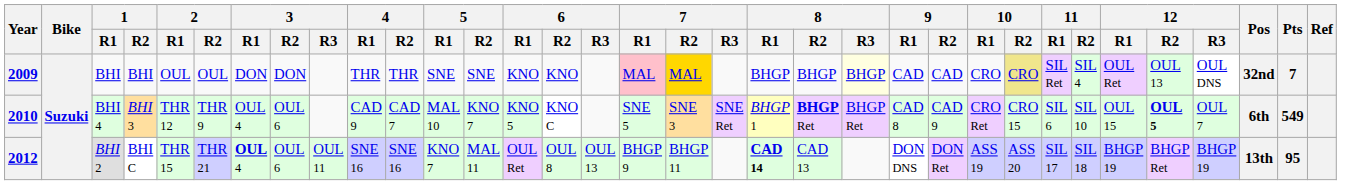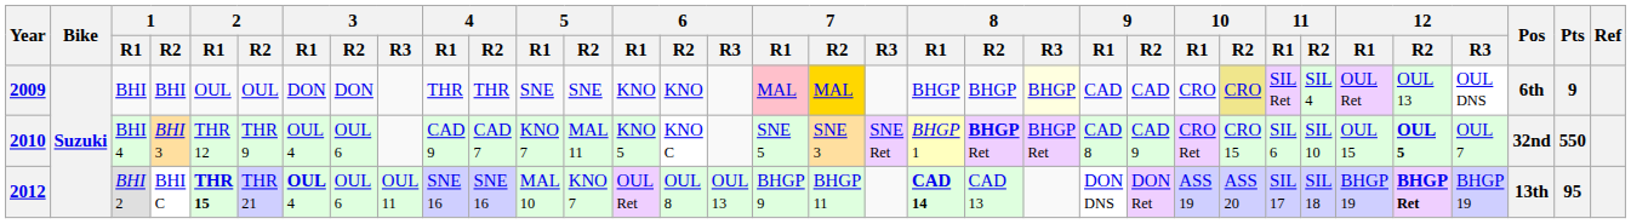 <table class="wikitable" style="text-align:centr; font-size:90%">
 <tr>
 <th valign="middle" rowspan=2>Year</th>
 <th valign="middle" rowspan=2>Bike</th>
 <th colspan=2>1</th>
 <th colspan=2>2</th>
 <th colspan=3>3</th>
 <th colspan=2>4</th>
 <th colspan=2>5</th>
 <th colspan=3>6</th>
 <th colspan=3>7</th>
 <th colspan=3>8</th>
 <th colspan=2>9</th>
 <th colspan=2>10</th>
 <th colspan=2>11</th>
 <th colspan=3>12</th>
 <th rowspan=2>Pos</th>
 <th rowspan=2>Pts</th>
 <th rowspan=2>Ref</th>
 </tr>
 <tr>
 <th>R1</th>
 <th>R2</th>
 <th>R1</th>
 <th>R2</th>
 <th>R1</th>
 <th>R2</th>
 <th>R3</th>
 <th>R1</th>
 <th>R2</th>
 <th>R1</th>
 <th>R2</th>
 <th>R1</th>
 <th>R2</th>
 <th>R3</th>
 <th>R1</th>
 <th>R2</th>
 <th>R3</th>
 <th>R1</th>
 <th>R2</th>
 <th>R3</th>
 <th>R1</th>
 <th>R2</th>
 <th>R1</th>
 <th>R2</th>
 <th>R1</th>
 <th>R2</th>
 <th>R1</th>
 <th>R2</th>
 <th>R3</th>
 </tr>
 <tr>
 <th><a href='#'>2009</a></th>
 <th rowspan=3><a href='#'>Suzuki</a></th>
 <td><a href='#'>BHI</a></td>
 <td><a href='#'>BHI</a></td>
 <td><a href='#'>OUL</a></td>
 <td><a href='#'>OUL</a></td>
 <td><a href='#'>DON</a></td>
 <td><a href='#'>DON</a></td>
 <td></td>
 <td><a href='#'>THR</a></td>
 <td><a href='#'>THR</a></td>
 <td><a href='#'>SNE</a></td>
 <td><a href='#'>SNE</a></td>
 <td><a href='#'>KNO</a></td>
 <td><a href='#'>KNO</a></td>
 <td></td>
 <td style="background: pink;"><a href='#'>MAL</a></td>
 <td style="background: gold;"><a href='#'>MAL</a></td>
 <td></td>
 <td><a href='#'>BHGP</a></td>
 <td><a href='#'>BHGP</a></td>
 <td style="background: lightyellow;"><a href='#'>BHGP</a></td>
 <td><a href='#'>CAD</a></td>
 <td><a href='#'>CAD</a></td>
 <td><a href='#'>CRO</a></td>
 <td style="background: khaki;"><a href='#'>CRO</a></td>
 <td style="background:#EFCFFF;"><a href='#'>SIL</a><br><small>Ret</small></td>
 <td style="background:#DFFFDF;"><a href='#'>SIL</a><br><small>4</small></td>
 <td style="background:#EFCFFF;"><a href='#'>OUL</a><br><small>Ret</small></td>
 <td style="background:#DFFFDF;"><a href='#'>OUL</a><br><small>13</small></td>
 <td style="background:#FFFFFF;"><a href='#'>OUL</a><br><small>DNS</small></td>
-<th>32nd</th>
-<th>7</th>
+<th>6th</th>
+<th>9</th>
 <th></th>
 </tr>
 <tr>
 <th><a href='#'>2010</a></th>
 <td style="background:#DFFFDF;"><a href='#'>BHI</a><br><small>4</small></td>
 <td style="background:#ffdf9f;"><em><a href='#'>BHI</a></em><br><small>3</small></td>
 <td style="background:#DFFFDF;"><a href='#'>THR</a><br><small>12</small></td>
 <td style="background:#DFFFDF;"><a href='#'>THR</a><br><small>9</small></td>
 <td style="background:#DFFFDF;"><a href='#'>OUL</a><br><small>4</small></td>
 <td style="background:#DFFFDF;"><a href='#'>OUL</a><br><small>6</small></td>
 <td></td>
 <td style="background:#DFFFDF;"><a href='#'>CAD</a><br><small>9</small></td>
 <td style="background:#DFFFDF;"><a href='#'>CAD</a><br><small>7</small></td>
-<td style="background:#DFFFDF;"><a href='#'>MAL</a><br><small>10</small></td>
 <td style="background:#DFFFDF;"><a href='#'>KNO</a><br><small>7</small></td>
+<td style="background:#DFFFDF;"><a href='#'>MAL</a><br><small>11</small></td>
 <td style="background:#DFFFDF;"><a href='#'>KNO</a><br><small>5</small></td>
 <td style="background:#FFFFFF;"><a href='#'>KNO</a><br><small>C</small></td>
 <td></td>
 <td style="background:#DFFFDF;"><a href='#'>SNE</a><br><small>5</small></td>
 <td style="background:#ffdf9f;"><a href='#'>SNE</a><br><small>3</small></td>
 <td style="background:#EFCFFF;"><a href='#'>SNE</a><br><small>Ret</small></td>
 <td style="background:#FFFFBF;"><em><a href='#'>BHGP</a></em><br><small>1</small></td>
 <td style="background:#EFCFFF;"><strong><a href='#'>BHGP</a></strong><br><small>Ret</small></td>
 <td style="background:#EFCFFF;"><a href='#'>BHGP</a><br><small>Ret</small></td>
 <td style="background:#DFFFDF;"><a href='#'>CAD</a><br><small>8</small></td>
 <td style="background:#DFFFDF;"><a href='#'>CAD</a><br><small>9</small></td>
 <td style="background:#EFCFFF;"><a href='#'>CRO</a><br><small>Ret</small></td>
 <td style="background:#DFFFDF;"><a href='#'>CRO</a><br><small>15</small></td>
 <td style="background:#DFFFDF;"><a href='#'>SIL</a><br><small>6</small></td>
 <td style="background:#DFFFDF;"><a href='#'>SIL</a><br><small>10</small></td>
 <td style="background:#DFFFDF;"><a href='#'>OUL</a><br><small>15</small></td>
 <td style="background:#DFFFDF;"><strong><a href='#'>OUL</a><br><small>5</small></strong></td>
 <td style="background:#DFFFDF;"><a href='#'>OUL</a><br><small>7</small></td>
-<th>6th</th>
-<th>549</th>
+<th>32nd</th>
+<th>550</th>
 <th></th>
 </tr>
 <tr>
 <th><a href='#'>2012</a></th>
 <td style="background:#DFDFDF;"><em><a href='#'>BHI</a></em><br><small>2</small></td>
 <td style="background:#ffffff;"><a href='#'>BHI</a><br><small>C</small></td>
-<td style="background:#DFFFDF;"><a href='#'>THR</a><br><small>15</small></td>
+<td style="background:#DFFFDF;"><strong><a href='#'>THR</a><br><small>15</small></strong></td>
 <td style="background:#CFCFFF;"><a href='#'>THR</a><br><small>21</small></td>
 <td style="background:#DFFFDF;"><strong><a href='#'>OUL</a></strong><br><small>4</small></td>
 <td style="background:#DFFFDF;"><a href='#'>OUL</a><br><small>6</small></td>
 <td style="background:#DFFFDF;"><a href='#'>OUL</a><br><small>11</small></td>
 <td style="background:#CFCFFF;"><a href='#'>SNE</a><br><small>16</small></td>
 <td style="background:#CFCFFF;"><a href='#'>SNE</a><br><small>16</small></td>
+<td style="background:#DFFFDF;"><a href='#'>MAL</a><br><small>10</small></td>
 <td style="background:#DFFFDF;"><a href='#'>KNO</a><br><small>7</small></td>
-<td style="background:#DFFFDF;"><a href='#'>MAL</a><br><small>11</small></td>
 <td style="background:#EFCFFF;"><a href='#'>OUL</a><br><small>Ret</small></td>
 <td style="background:#DFFFDF;"><a href='#'>OUL</a><br><small>8</small></td>
 <td style="background:#DFFFDF;"><a href='#'>OUL</a><br><small>13</small></td>
 <td style="background:#DFFFDF;"><a href='#'>BHGP</a><br><small>9</small></td>
 <td style="background:#DFFFDF;"><a href='#'>BHGP</a><br><small>11</small></td>
 <td></td>
 <td style="background:#DFFFDF;"><strong><a href='#'>CAD</a><br><small>14</small></strong></td>
 <td style="background:#DFFFDF;"><a href='#'>CAD</a><br><small>13</small></td>
 <td></td>
 <td style="background:#FFFFFF;"><a href='#'>DON</a><br><small>DNS</small></td>
 <td style="background:#EFCFFF;"><a href='#'>DON</a><br><small>Ret</small></td>
 <td style="background:#cfcfff;"><a href='#'>ASS</a><br><small>19</small></td>
 <td style="background:#cfcfff;"><a href='#'>ASS</a><br><small>20</small></td>
 <td style="background:#cfcfff;"><a href='#'>SIL</a><br><small>17</small></td>
 <td style="background:#cfcfff;"><a href='#'>SIL</a><br><small>18</small></td>
 <td style="background:#cfcfff;"><a href='#'>BHGP</a><br><small>19</small></td>
-<td style="background:#EFCFFF;"><a href='#'>BHGP</a><br><small>Ret</small></td>
+<td style="background:#EFCFFF;"><strong><a href='#'>BHGP</a><br><small>Ret</small></strong></td>
 <td style="background:#cfcfff;"><a href='#'>BHGP</a><br><small>19</small></td>
 <th>13th</th>
 <th>95</th>
 <th></th>
 </tr>
 </table>
